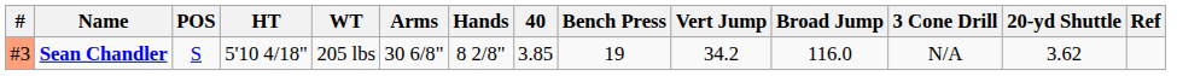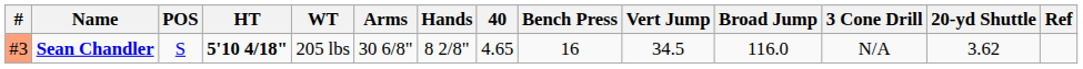 <table class="wikitable" style="text-align:center;">
 <tr style="background:#C0C0C0;">
 <th>#</th>
 <th>Name</th>
 <th>POS</th>
 <th>HT</th>
 <th>WT</th>
 <th>Arms</th>
 <th>Hands</th>
 <th>40</th>
 <th>Bench Press</th>
 <th>Vert Jump</th>
 <th>Broad Jump</th>
 <th>3 Cone Drill</th>
 <th>20-yd Shuttle</th>
 <th>Ref</th>
 </tr>
 <tr>
 <td style="background: lightsalmon;">#3</td>
 <td><strong><a href='#'>Sean Chandler</a></strong></td>
 <td><a href='#'>S</a></td>
-<td>5'10 4/18"</td>
+<td><strong>5'10 4/18"</strong></td>
 <td>205 lbs</td>
 <td>30 6/8"</td>
 <td>8 2/8"</td>
-<td>3.85</td>
-<td>19</td>
-<td>34.2</td>
+<td>4.65</td>
+<td>16</td>
+<td>34.5</td>
 <td>116.0</td>
 <td>N/A</td>
 <td>3.62</td>
 <td></td>
 </tr>
 </table>
